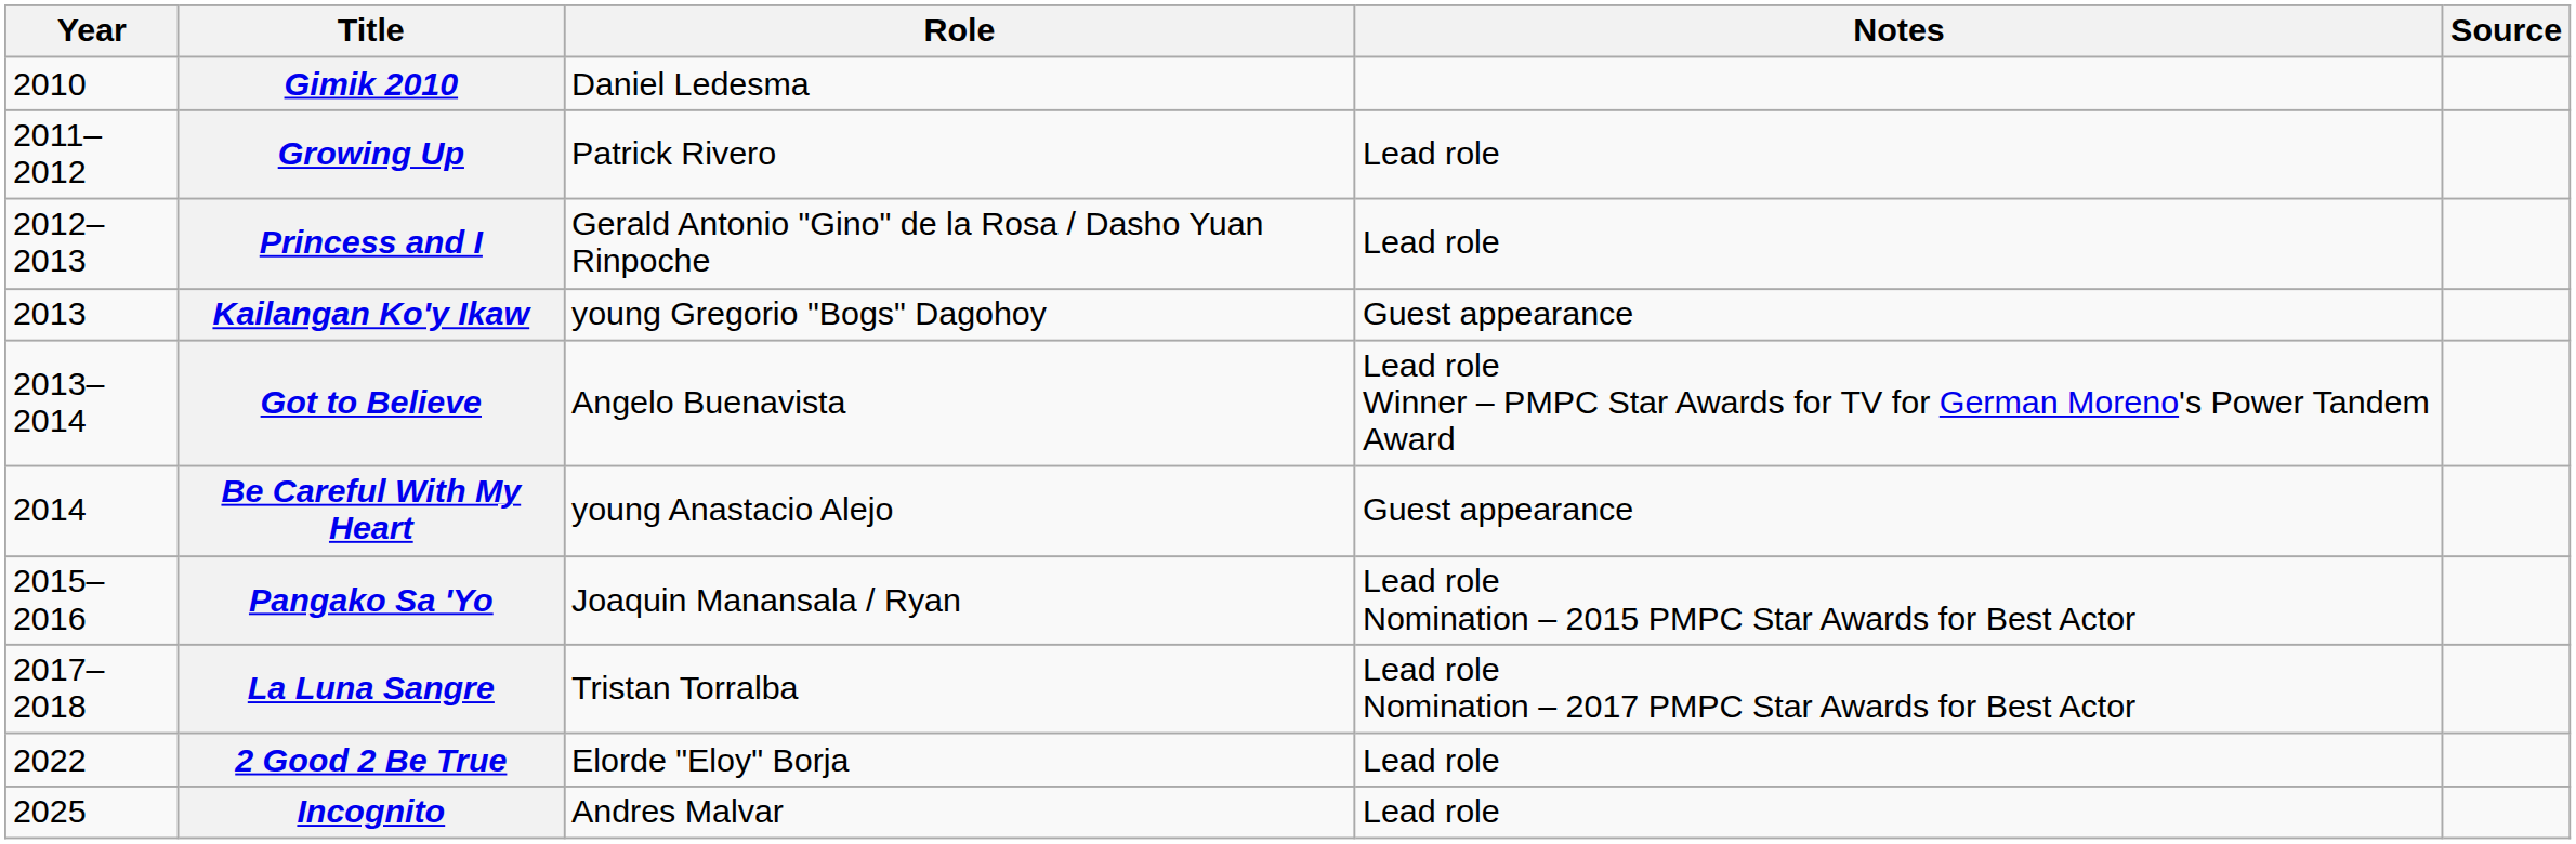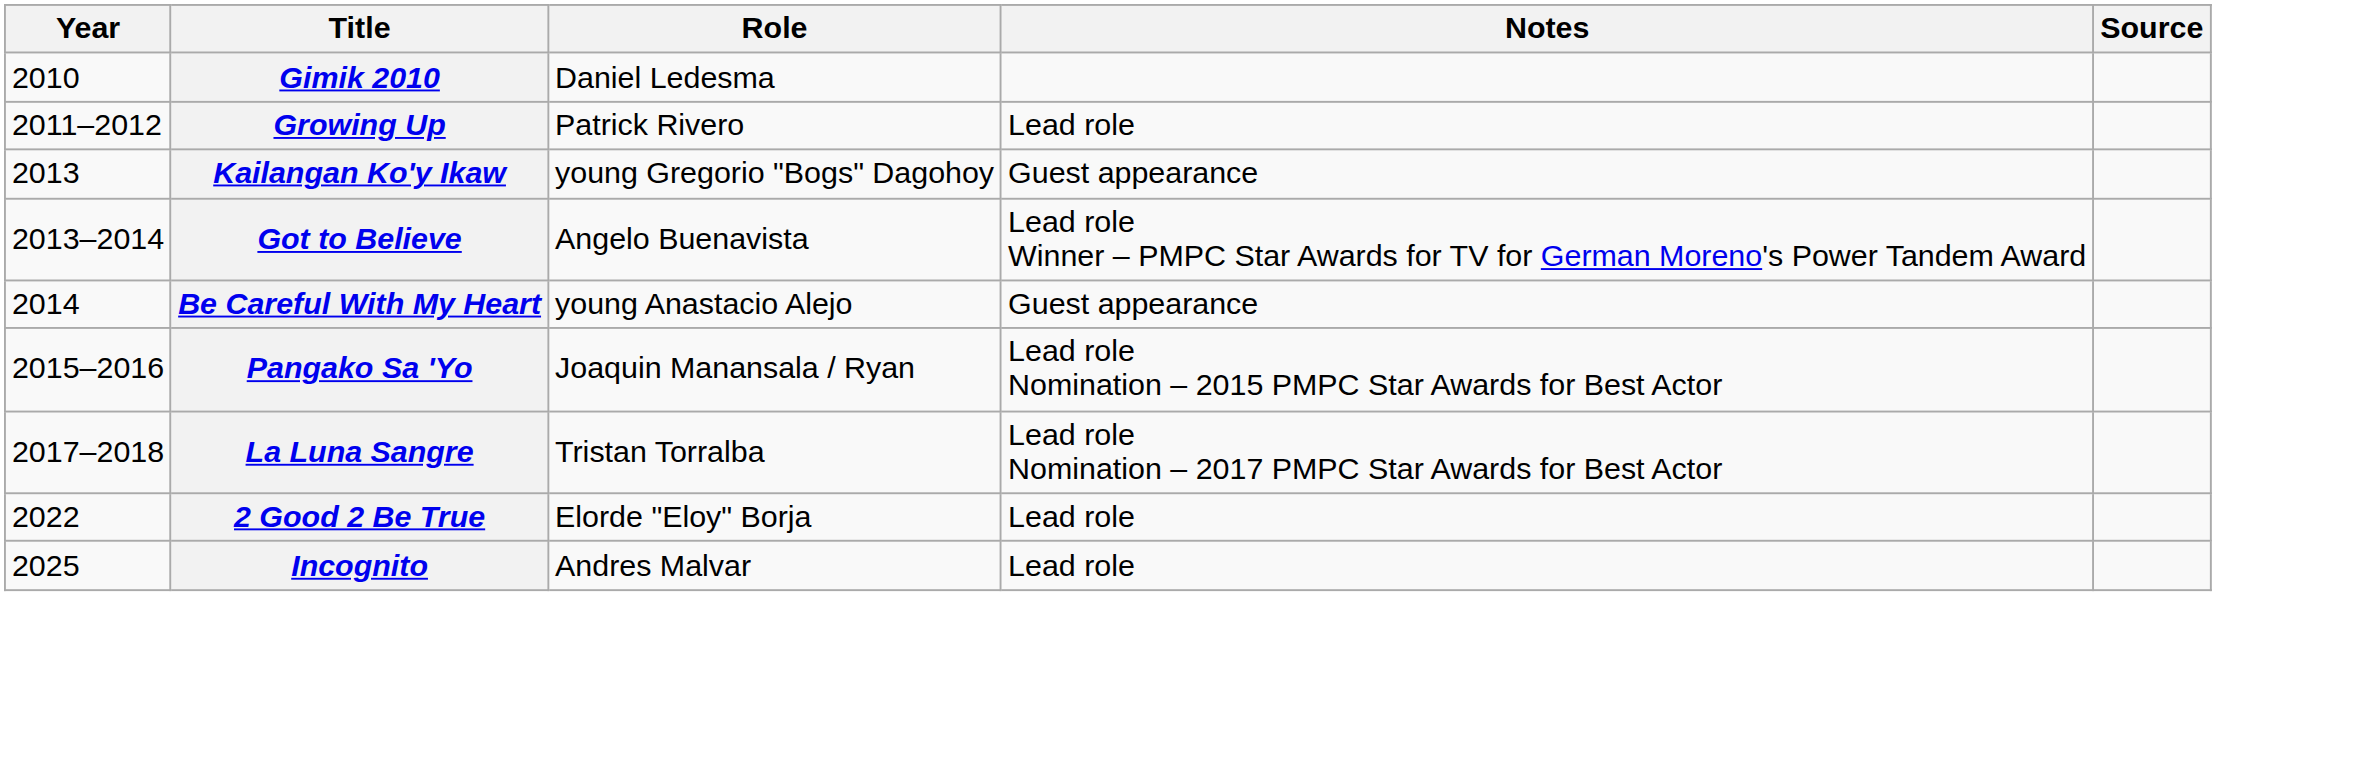 <table class="wikitable plainrowheaders sortable">
 <tr>
 <th scope="col">Year</th>
 <th scope="col">Title</th>
 <th scope="col">Role</th>
 <th scope="col" class="unsortable">Notes</th>
 <th scope="col" class="unsortable">Source</th>
 </tr>
 <tr>
 <td>2010</td>
 <th scope="row"><em><a href='#'>Gimik 2010</a></em></th>
 <td>Daniel Ledesma</td>
 <td></td>
 <td></td>
 </tr>
 <tr>
 <td>2011–2012</td>
 <th scope="row"><em><a href='#'>Growing Up</a></em></th>
 <td>Patrick Rivero</td>
-<td>Lead role</td>
-<td></td>
-</tr>
-<tr>
-<td>2012–2013</td>
-<th scope="row"><em><a href='#'>Princess and I</a></em></th>
-<td>Gerald Antonio "Gino" de la Rosa / Dasho Yuan Rinpoche</td>
 <td>Lead role</td>
 <td></td>
 </tr>
 <tr>
 <td>2013</td>
 <th scope="row"><em><a href='#'>Kailangan Ko'y Ikaw</a></em></th>
 <td>young Gregorio "Bogs" Dagohoy</td>
 <td>Guest appearance</td>
 <td></td>
 </tr>
 <tr>
 <td>2013–2014</td>
 <th scope="row"><em><a href='#'>Got to Believe</a></em></th>
 <td>Angelo Buenavista</td>
 <td>Lead role <br> Winner – PMPC Star Awards for TV for <a href='#'>German Moreno</a>'s Power Tandem Award </td>
 <td></td>
 </tr>
 <tr>
 <td>2014</td>
 <th scope="row"><em><a href='#'>Be Careful With My Heart</a></em></th>
 <td>young Anastacio Alejo</td>
 <td>Guest appearance</td>
 <td></td>
 </tr>
 <tr>
 <td>2015–2016</td>
 <th scope="row"><em><a href='#'>Pangako Sa 'Yo</a></em></th>
 <td>Joaquin Manansala / Ryan</td>
 <td>Lead role <br> Nomination – 2015 PMPC Star Awards for Best Actor</td>
 <td></td>
 </tr>
 <tr>
 <td>2017–2018</td>
 <th scope="row"><em><a href='#'>La Luna Sangre</a></em></th>
 <td>Tristan Torralba</td>
 <td>Lead role <br> Nomination – 2017 PMPC Star Awards for Best Actor</td>
 <td></td>
 </tr>
 <tr>
 <td>2022</td>
 <th scope="row"><em><a href='#'>2 Good 2 Be True</a></em></th>
 <td>Elorde "Eloy" Borja</td>
 <td>Lead role</td>
 <td></td>
 </tr>
 <tr>
 <td>2025</td>
 <th scope="row"><em><a href='#'>Incognito</a></em></th>
 <td>Andres Malvar</td>
 <td>Lead role</td>
 <td></td>
 </tr>
 </table>
